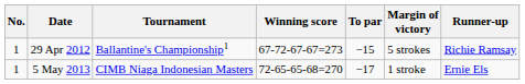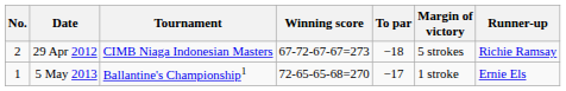 <table class="wikitable" style="font-size:95%;">
 <tr>
 <th>No.</th>
 <th>Date</th>
 <th>Tournament</th>
 <th>Winning score</th>
 <th>To par</th>
 <th>Margin of<br>victory</th>
 <th>Runner-up</th>
 </tr>
 <tr>
-<td align=center>1</td>
+<td align=center>2</td>
 <td align=right>29 Apr <a href='#'>2012</a></td>
-<td><a href='#'>Ballantine's Championship</a><sup>1</sup></td>
+<td><a href='#'>CIMB Niaga Indonesian Masters</a></td>
 <td>67-72-67-67=273</td>
-<td align=center>−15</td>
+<td align=center>−18</td>
 <td>5 strokes</td>
 <td> <a href='#'>Richie Ramsay</a></td>
 </tr>
 <tr>
 <td align=center>1</td>
 <td align=right>5 May <a href='#'>2013</a></td>
-<td><a href='#'>CIMB Niaga Indonesian Masters</a></td>
+<td><a href='#'>Ballantine's Championship</a><sup>1</sup></td>
 <td>72-65-65-68=270</td>
 <td align=center>−17</td>
 <td>1 stroke</td>
 <td> <a href='#'>Ernie Els</a></td>
 </tr>
 </table>
